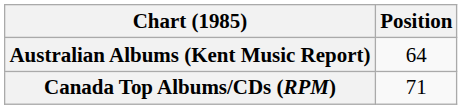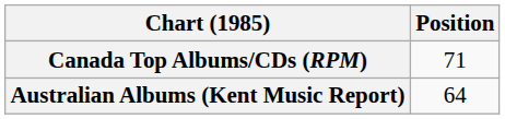 <table class="wikitable sortable plainrowheaders" style="text-align:center">
 <tr>
 <th scope="col">Chart (1985)</th>
 <th scope="col">Position</th>
 </tr>
 <tr>
+<th scope="row">Canada Top Albums/CDs (<em>RPM</em>)</th>
+<td>71</td>
+</tr>
+<tr>
 <th scope="row">Australian Albums (Kent Music Report)</th>
 <td>64</td>
 </tr>
-<tr>
-<th scope="row">Canada Top Albums/CDs (<em>RPM</em>)</th>
-<td>71</td>
-</tr>
 </table>
